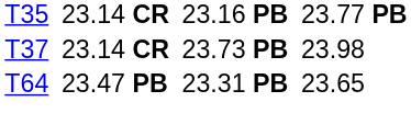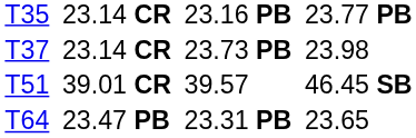 <table>
 <tr>
 <td><a href='#'>T35</a></td>
 <td></td>
 <td>23.14 <strong>CR</strong></td>
 <td></td>
 <td>23.16 <strong>PB</strong></td>
 <td></td>
 <td>23.77 <strong>PB</strong></td>
 </tr>
 <tr>
 <td><a href='#'>T37</a></td>
 <td></td>
 <td>23.14 <strong>CR</strong></td>
 <td></td>
 <td>23.73 <strong>PB</strong></td>
 <td></td>
 <td>23.98</td>
 </tr>
 <tr>
+<td><a href='#'>T51</a></td>
+<td></td>
+<td>39.01 <strong>CR</strong></td>
+<td></td>
+<td>39.57</td>
+<td></td>
+<td>46.45 <strong>SB</strong></td>
+</tr>
+<tr>
 <td><a href='#'>T64</a></td>
 <td></td>
 <td>23.47 <strong>PB</strong></td>
 <td></td>
 <td>23.31 <strong>PB</strong></td>
 <td></td>
 <td>23.65</td>
 </tr>
 </table>
